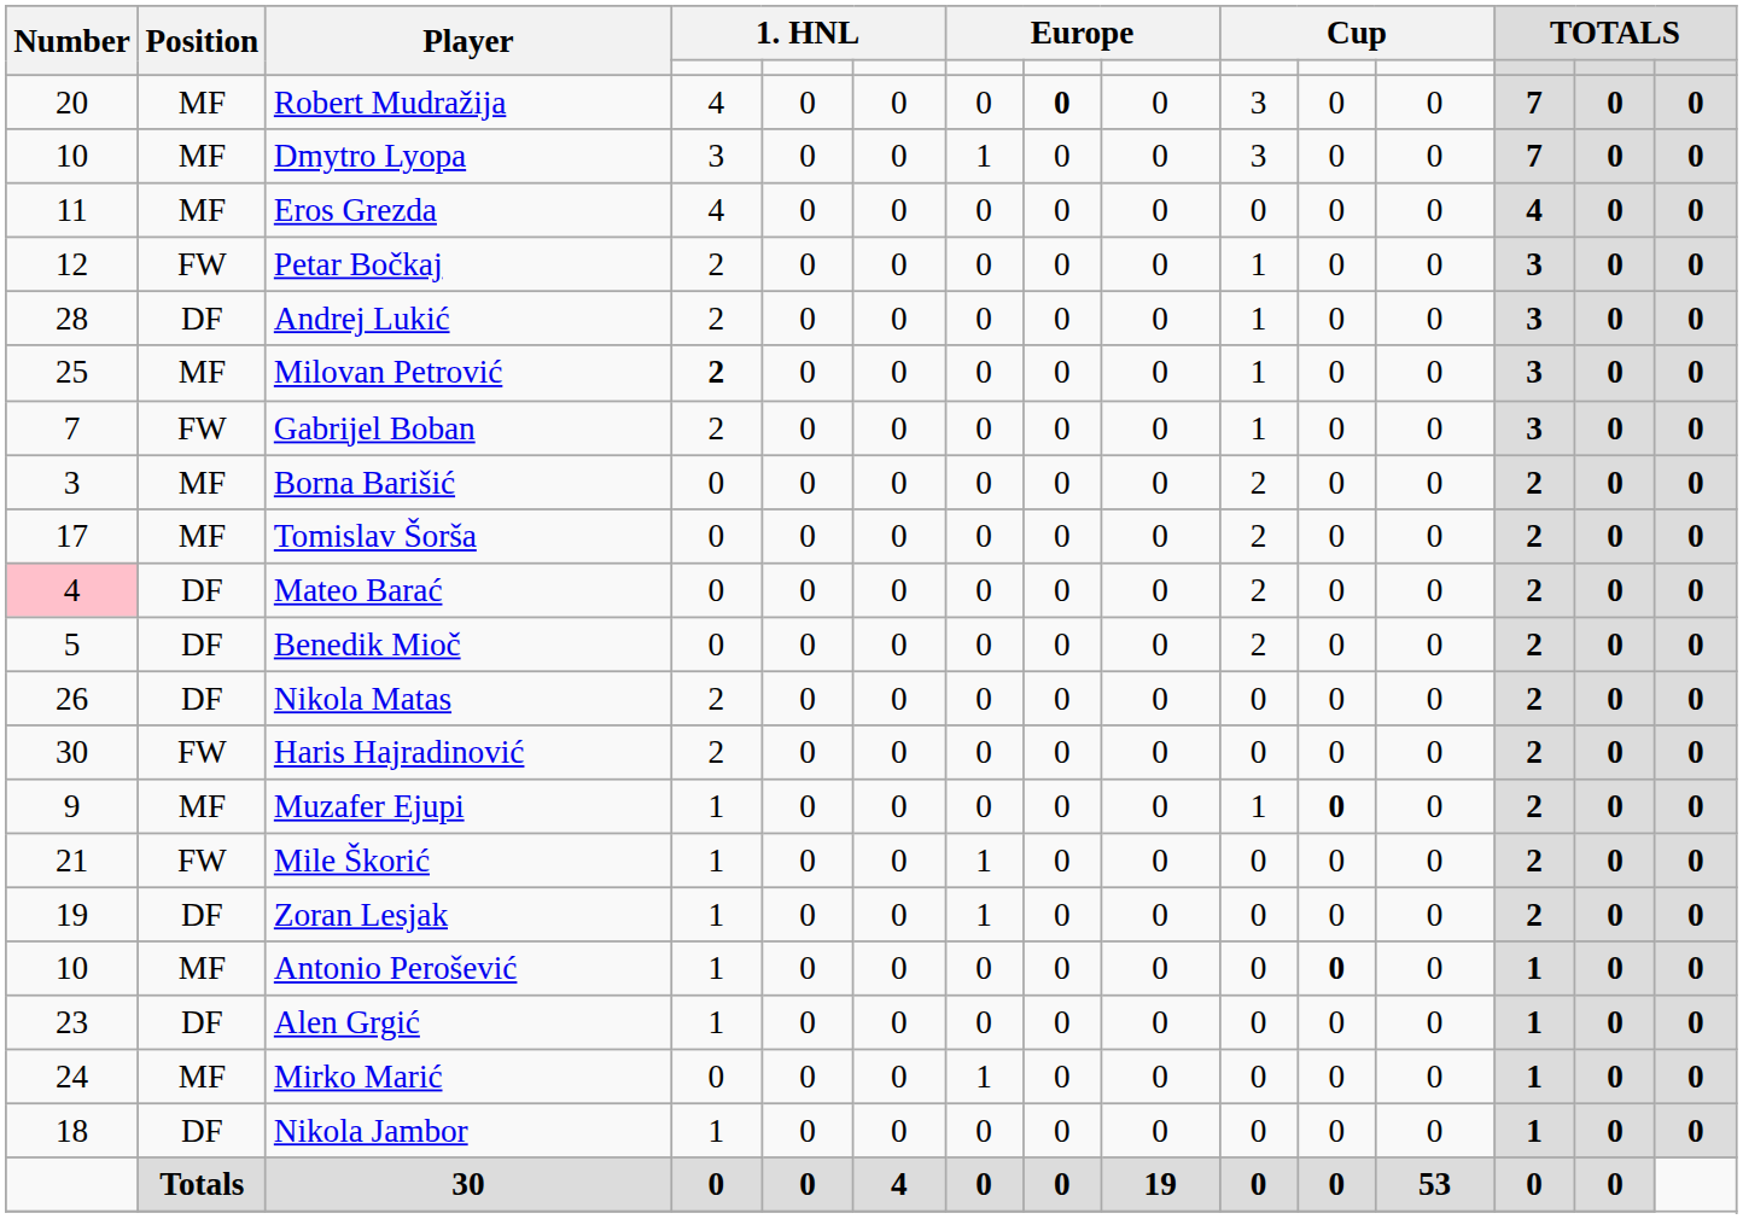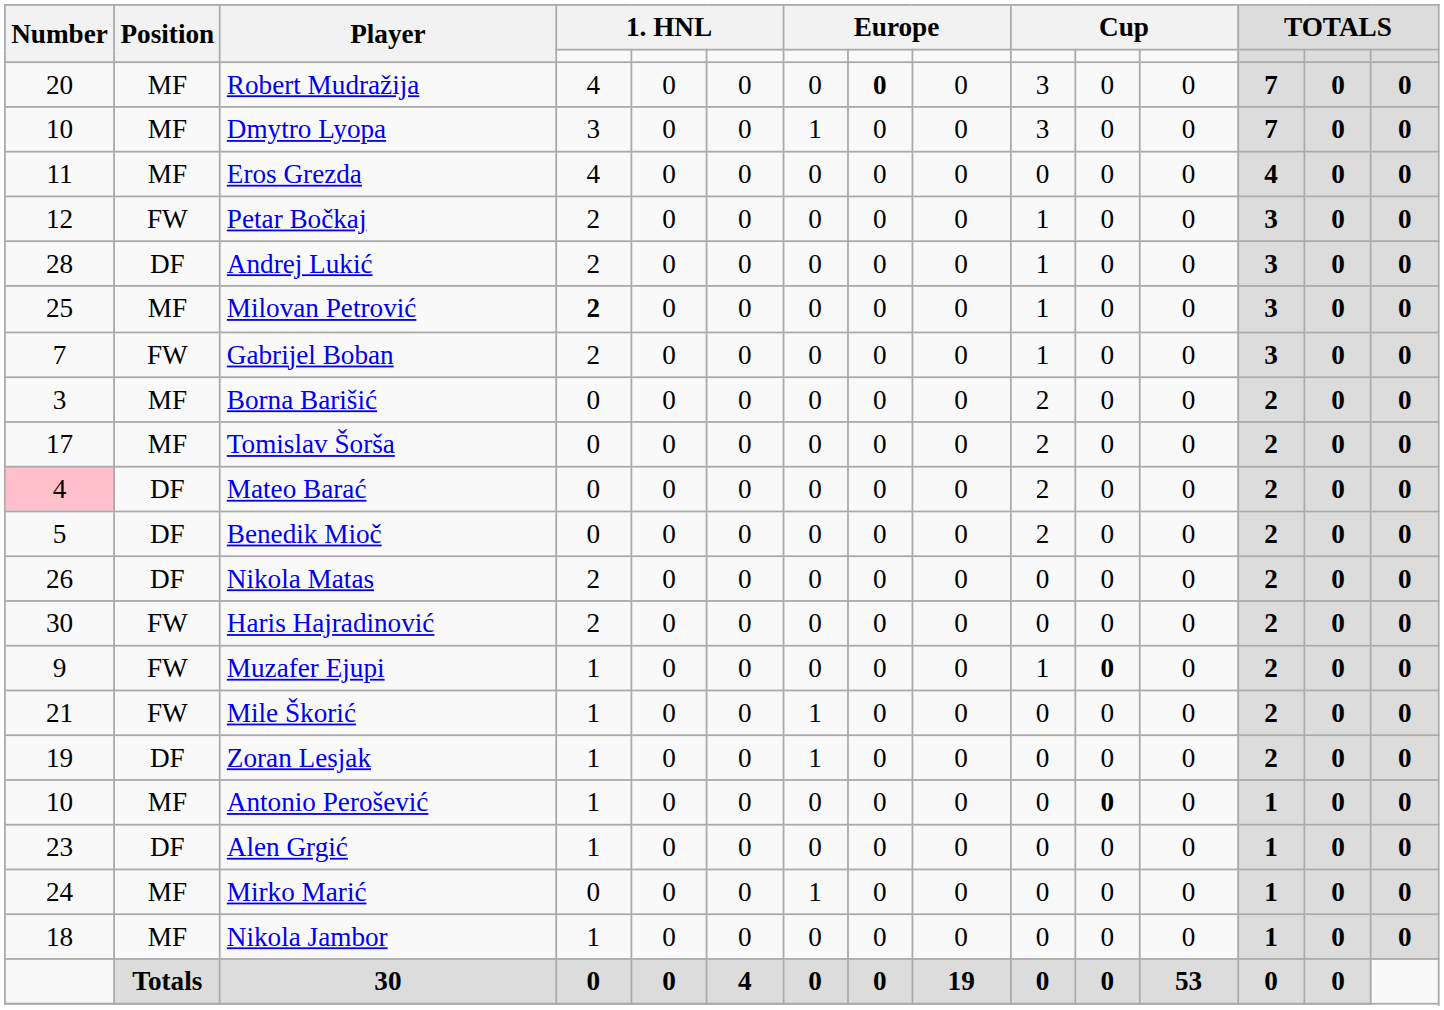 <table class="wikitable" style="font-size: 95%; text-align: center">
 <tr>
 <th width=40 rowspan="2"  align="center"><strong>Number</strong></th>
 <th width=40 rowspan="2"  align="center"><strong>Position</strong></th>
 <th width=180 rowspan="2"  align="center"><strong>Player</strong></th>
 <th width=120 colspan="3" align="center"><strong>1. HNL</strong></th>
 <th width=120 colspan="3" align="center"><strong>Europe</strong></th>
 <th width=120 colspan="3" align="center"><strong>Cup</strong></th>
 <th width=105 colspan="3" align="center" style="background: #DCDCDC">TOTALS</th>
 </tr>
 <tr>
 <td></td>
 <td></td>
 <td></td>
 <td></td>
 <td></td>
 <td></td>
 <td></td>
 <td></td>
 <td></td>
 <th style="background: #DCDCDC"></th>
 <th style="background: #DCDCDC"></th>
 <th style="background: #DCDCDC"></th>
 </tr>
 <tr>
 <td>20</td>
 <td>MF</td>
 <td style="text-align:left;"> <a href='#'>Robert Mudražija</a></td>
 <td>4</td>
 <td>0</td>
 <td>0</td>
 <td>0</td>
 <td><strong>0</strong></td>
 <td>0</td>
 <td>3</td>
 <td>0</td>
 <td>0</td>
 <th style="background: #DCDCDC"><strong>7</strong></th>
 <th style="background: #DCDCDC"><strong>0</strong></th>
 <th style="background: #DCDCDC"><strong>0</strong></th>
 </tr>
 <tr>
 <td>10</td>
 <td>MF</td>
 <td style="text-align:left;"> <a href='#'>Dmytro Lyopa</a></td>
 <td>3</td>
 <td>0</td>
 <td>0</td>
 <td>1</td>
 <td>0</td>
 <td>0</td>
 <td>3</td>
 <td>0</td>
 <td>0</td>
 <th style="background: #DCDCDC"><strong>7</strong></th>
 <th style="background: #DCDCDC"><strong>0</strong></th>
 <th style="background: #DCDCDC"><strong>0</strong></th>
 </tr>
 <tr>
 <td>11</td>
 <td>MF</td>
 <td style="text-align:left;"> <a href='#'>Eros Grezda</a></td>
 <td>4</td>
 <td>0</td>
 <td>0</td>
 <td>0</td>
 <td>0</td>
 <td>0</td>
 <td>0</td>
 <td>0</td>
 <td>0</td>
 <th style="background: #DCDCDC"><strong>4</strong></th>
 <th style="background: #DCDCDC"><strong>0</strong></th>
 <th style="background: #DCDCDC"><strong>0</strong></th>
 </tr>
 <tr>
 <td>12</td>
 <td>FW</td>
 <td style="text-align:left;"> <a href='#'>Petar Bočkaj</a></td>
 <td>2</td>
 <td>0</td>
 <td>0</td>
 <td>0</td>
 <td>0</td>
 <td>0</td>
 <td>1</td>
 <td>0</td>
 <td>0</td>
 <th style="background: #DCDCDC"><strong>3</strong></th>
 <th style="background: #DCDCDC"><strong>0</strong></th>
 <th style="background: #DCDCDC"><strong>0</strong></th>
 </tr>
 <tr>
 <td>28</td>
 <td>DF</td>
 <td style="text-align:left;">  <a href='#'>Andrej Lukić</a></td>
 <td>2</td>
 <td>0</td>
 <td>0</td>
 <td>0</td>
 <td>0</td>
 <td>0</td>
 <td>1</td>
 <td>0</td>
 <td>0</td>
 <th style="background: #DCDCDC"><strong>3</strong></th>
 <th style="background: #DCDCDC"><strong>0</strong></th>
 <th style="background: #DCDCDC"><strong>0</strong></th>
 </tr>
 <tr>
 <td>25</td>
 <td>MF</td>
 <td style="text-align:left;">  <a href='#'>Milovan Petrović</a></td>
 <td><strong>2</strong></td>
 <td>0</td>
 <td>0</td>
 <td>0</td>
 <td>0</td>
 <td>0</td>
 <td>1</td>
 <td>0</td>
 <td>0</td>
 <th style="background: #DCDCDC"><strong>3</strong></th>
 <th style="background: #DCDCDC"><strong>0</strong></th>
 <th style="background: #DCDCDC"><strong>0</strong></th>
 </tr>
 <tr>
 <td>7</td>
 <td>FW</td>
 <td style="text-align:left;"> <a href='#'>Gabrijel Boban</a></td>
 <td>2</td>
 <td>0</td>
 <td>0</td>
 <td>0</td>
 <td>0</td>
 <td>0</td>
 <td>1</td>
 <td>0</td>
 <td>0</td>
 <th style="background: #DCDCDC"><strong>3</strong></th>
 <th style="background: #DCDCDC"><strong>0</strong></th>
 <th style="background: #DCDCDC"><strong>0</strong></th>
 </tr>
 <tr>
 <td>3</td>
 <td>MF</td>
 <td style="text-align:left;"> <a href='#'>Borna Barišić</a></td>
 <td>0</td>
 <td>0</td>
 <td>0</td>
 <td>0</td>
 <td>0</td>
 <td>0</td>
 <td>2</td>
 <td>0</td>
 <td>0</td>
 <th style="background: #DCDCDC"><strong>2</strong></th>
 <th style="background: #DCDCDC"><strong>0</strong></th>
 <th style="background: #DCDCDC"><strong>0</strong></th>
 </tr>
 <tr>
 <td>17</td>
 <td>MF</td>
 <td style="text-align:left;"> <a href='#'>Tomislav Šorša</a></td>
 <td>0</td>
 <td>0</td>
 <td>0</td>
 <td>0</td>
 <td>0</td>
 <td>0</td>
 <td>2</td>
 <td>0</td>
 <td>0</td>
 <th style="background: #DCDCDC"><strong>2</strong></th>
 <th style="background: #DCDCDC"><strong>0</strong></th>
 <th style="background: #DCDCDC"><strong>0</strong></th>
 </tr>
 <tr>
 <td style="background: pink;">4</td>
 <td>DF</td>
 <td style="text-align:left;"> <a href='#'>Mateo Barać</a></td>
 <td>0</td>
 <td>0</td>
 <td>0</td>
 <td>0</td>
 <td>0</td>
 <td>0</td>
 <td>2</td>
 <td>0</td>
 <td>0</td>
 <th style="background: #DCDCDC"><strong>2</strong></th>
 <th style="background: #DCDCDC"><strong>0</strong></th>
 <th style="background: #DCDCDC"><strong>0</strong></th>
 </tr>
 <tr>
 <td>5</td>
 <td>DF</td>
 <td style="text-align:left;"> <a href='#'>Benedik Mioč</a></td>
 <td>0</td>
 <td>0</td>
 <td>0</td>
 <td>0</td>
 <td>0</td>
 <td>0</td>
 <td>2</td>
 <td>0</td>
 <td>0</td>
 <th style="background: #DCDCDC"><strong>2</strong></th>
 <th style="background: #DCDCDC"><strong>0</strong></th>
 <th style="background: #DCDCDC"><strong>0</strong></th>
 </tr>
 <tr>
 <td>26</td>
 <td>DF</td>
 <td style="text-align:left;"> <a href='#'>Nikola Matas</a></td>
 <td>2</td>
 <td>0</td>
 <td>0</td>
 <td>0</td>
 <td>0</td>
 <td>0</td>
 <td>0</td>
 <td>0</td>
 <td>0</td>
 <th style="background: #DCDCDC"><strong>2</strong></th>
 <th style="background: #DCDCDC"><strong>0</strong></th>
 <th style="background: #DCDCDC"><strong>0</strong></th>
 </tr>
 <tr>
 <td>30</td>
 <td>FW</td>
 <td style="text-align:left;"><a href='#'>Haris Hajradinović</a></td>
 <td>2</td>
 <td>0</td>
 <td>0</td>
 <td>0</td>
 <td>0</td>
 <td>0</td>
 <td>0</td>
 <td>0</td>
 <td>0</td>
 <th style="background: #DCDCDC"><strong>2</strong></th>
 <th style="background: #DCDCDC"><strong>0</strong></th>
 <th style="background: #DCDCDC"><strong>0</strong></th>
 </tr>
 <tr>
 <td>9</td>
-<td>MF</td>
+<td>FW</td>
 <td style="text-align:left;"> <a href='#'>Muzafer Ejupi</a></td>
 <td>1</td>
 <td>0</td>
 <td>0</td>
 <td>0</td>
 <td>0</td>
 <td>0</td>
 <td>1</td>
 <td><strong>0</strong></td>
 <td>0</td>
 <th style="background: #DCDCDC"><strong>2</strong></th>
 <th style="background: #DCDCDC"><strong>0</strong></th>
 <th style="background: #DCDCDC"><strong>0</strong></th>
 </tr>
 <tr>
 <td>21</td>
 <td>FW</td>
 <td style="text-align:left;"> <a href='#'>Mile Škorić</a></td>
 <td>1</td>
 <td>0</td>
 <td>0</td>
 <td>1</td>
 <td>0</td>
 <td>0</td>
 <td>0</td>
 <td>0</td>
 <td>0</td>
 <th style="background: #DCDCDC"><strong>2</strong></th>
 <th style="background: #DCDCDC"><strong>0</strong></th>
 <th style="background: #DCDCDC"><strong>0</strong></th>
 </tr>
 <tr>
 <td>19</td>
 <td>DF</td>
 <td style="text-align:left;"> <a href='#'>Zoran Lesjak</a></td>
 <td>1</td>
 <td>0</td>
 <td>0</td>
 <td>1</td>
 <td>0</td>
 <td>0</td>
 <td>0</td>
 <td>0</td>
 <td>0</td>
 <th style="background: #DCDCDC"><strong>2</strong></th>
 <th style="background: #DCDCDC"><strong>0</strong></th>
 <th style="background: #DCDCDC"><strong>0</strong></th>
 </tr>
 <tr>
 <td>10</td>
 <td>MF</td>
 <td style="text-align:left;"> <a href='#'>Antonio Perošević</a></td>
 <td>1</td>
 <td>0</td>
 <td>0</td>
 <td>0</td>
 <td>0</td>
 <td>0</td>
 <td>0</td>
 <td><strong>0</strong></td>
 <td>0</td>
 <th style="background: #DCDCDC"><strong>1</strong></th>
 <th style="background: #DCDCDC"><strong>0</strong></th>
 <th style="background: #DCDCDC"><strong>0</strong></th>
 </tr>
 <tr>
 <td>23</td>
 <td>DF</td>
 <td style="text-align:left;"> <a href='#'>Alen Grgić</a></td>
 <td>1</td>
 <td>0</td>
 <td>0</td>
 <td>0</td>
 <td>0</td>
 <td>0</td>
 <td>0</td>
 <td>0</td>
 <td>0</td>
 <th style="background: #DCDCDC"><strong>1</strong></th>
 <th style="background: #DCDCDC"><strong>0</strong></th>
 <th style="background: #DCDCDC"><strong>0</strong></th>
 </tr>
 <tr>
 <td>24</td>
 <td>MF</td>
 <td style="text-align:left;"> <a href='#'>Mirko Marić</a></td>
 <td>0</td>
 <td>0</td>
 <td>0</td>
 <td>1</td>
 <td>0</td>
 <td>0</td>
 <td>0</td>
 <td>0</td>
 <td>0</td>
 <th style="background: #DCDCDC"><strong>1</strong></th>
 <th style="background: #DCDCDC"><strong>0</strong></th>
 <th style="background: #DCDCDC"><strong>0</strong></th>
 </tr>
 <tr>
 <td>18</td>
-<td>DF</td>
+<td>MF</td>
 <td style="text-align:left;"> <a href='#'>Nikola Jambor</a></td>
 <td>1</td>
 <td>0</td>
 <td>0</td>
 <td>0</td>
 <td>0</td>
 <td>0</td>
 <td>0</td>
 <td>0</td>
 <td>0</td>
 <th style="background: #DCDCDC"><strong>1</strong></th>
 <th style="background: #DCDCDC"><strong>0</strong></th>
 <th style="background: #DCDCDC"><strong>0</strong></th>
 </tr>
 <tr>
 <td></td>
 <th style="background: #DCDCDC"><strong>Totals</strong></th>
 <th style="background: #DCDCDC"><strong>30</strong></th>
 <th style="background: #DCDCDC"><strong>0</strong></th>
 <th style="background: #DCDCDC"><strong>0</strong></th>
 <th style="background: #DCDCDC"><strong>4</strong></th>
 <th style="background: #DCDCDC"><strong>0</strong></th>
 <th style="background: #DCDCDC"><strong>0</strong></th>
 <th style="background: #DCDCDC"><strong>19</strong></th>
 <th style="background: #DCDCDC"><strong>0</strong></th>
 <th style="background: #DCDCDC"><strong>0</strong></th>
 <th style="background: #DCDCDC"><strong>53</strong></th>
 <th style="background: #DCDCDC"><strong>0</strong></th>
 <th style="background: #DCDCDC"><strong>0</strong></th>
 </tr>
 <tr>
 </tr>
 </table>
